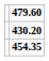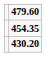 <table class="wikitable">
 <tr>
 <td></td>
 <td align=center><strong>479.60</strong></td>
 </tr>
 <tr>
 <td></td>
-<td align=center><strong>430.20</strong></td>
+<td align=center><strong>454.35</strong></td>
 </tr>
 <tr>
 <td></td>
-<td align=center><strong>454.35</strong></td>
+<td align=center><strong>430.20</strong></td>
 </tr>
 </table>
